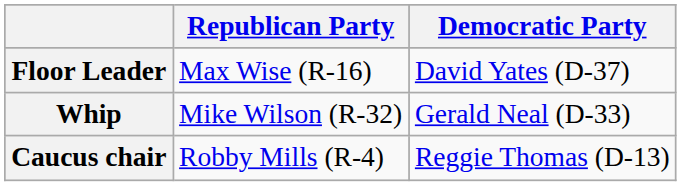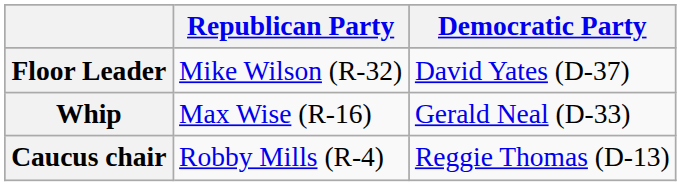 <table class=wikitable>
 <tr>
 <th></th>
 <th><a href='#'>Republican Party</a></th>
 <th><a href='#'>Democratic Party</a></th>
 </tr>
 <tr>
 <th scope=row>Floor Leader</th>
-<td><a href='#'>Max Wise</a> (R-16)</td>
+<td><a href='#'>Mike Wilson</a> (R-32)</td>
 <td><a href='#'>David Yates</a> (D-37)</td>
 </tr>
 <tr>
 <th scope=row>Whip</th>
-<td><a href='#'>Mike Wilson</a> (R-32)</td>
+<td><a href='#'>Max Wise</a> (R-16)</td>
 <td><a href='#'>Gerald Neal</a> (D-33)</td>
 </tr>
 <tr>
 <th scope=row>Caucus chair</th>
 <td><a href='#'>Robby Mills</a> (R-4)</td>
 <td><a href='#'>Reggie Thomas</a> (D-13)</td>
 </tr>
 </table>
